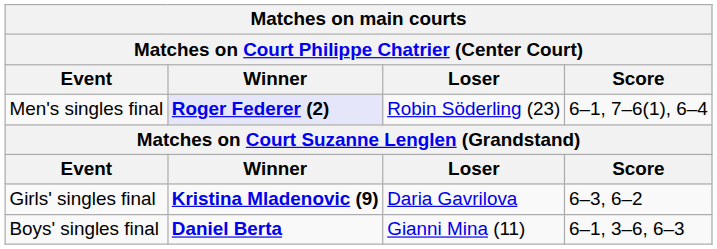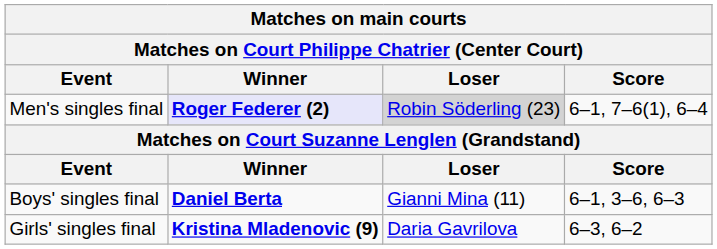 <table class="wikitable collapsible uncollapsed" style="margin:auto;">
 <tr>
 <th colspan="4" style="white-space:nowrap;"><strong>Matches on main courts</strong></th>
 </tr>
 <tr>
 <th colspan="4">Matches on <a href='#'>Court Philippe Chatrier</a> (Center Court)</th>
 </tr>
 <tr>
 <th>Event</th>
 <th>Winner</th>
 <th>Loser</th>
 <th>Score</th>
 </tr>
 <tr>
 <td>Men's singles final</td>
 <td style="background: lavender;"> <strong><a href='#'>Roger Federer</a> (2)</strong></td>
-<td> <a href='#'>Robin Söderling</a> (23)</td>
+<td style="background: lightgrey;"> <a href='#'>Robin Söderling</a> (23)</td>
 <td>6–1, 7–6(1), 6–4</td>
 </tr>
 <tr>
 <th colspan="4">Matches on <a href='#'>Court Suzanne Lenglen</a> (Grandstand)</th>
 </tr>
 <tr>
 <th>Event</th>
 <th>Winner</th>
 <th>Loser</th>
 <th>Score</th>
 </tr>
 <tr>
+<td>Boys' singles final</td>
+<td> <strong><a href='#'>Daniel Berta</a></strong></td>
+<td> <a href='#'>Gianni Mina</a> (11)</td>
+<td>6–1, 3–6, 6–3</td>
+</tr>
+<tr>
 <td>Girls' singles final</td>
 <td> <strong><a href='#'>Kristina Mladenovic</a> (9)</strong></td>
 <td> <a href='#'>Daria Gavrilova</a></td>
 <td>6–3, 6–2</td>
 </tr>
-<tr>
-<td>Boys' singles final</td>
-<td> <strong><a href='#'>Daniel Berta</a></strong></td>
-<td> <a href='#'>Gianni Mina</a> (11)</td>
-<td>6–1, 3–6, 6–3</td>
-</tr>
 </table>
